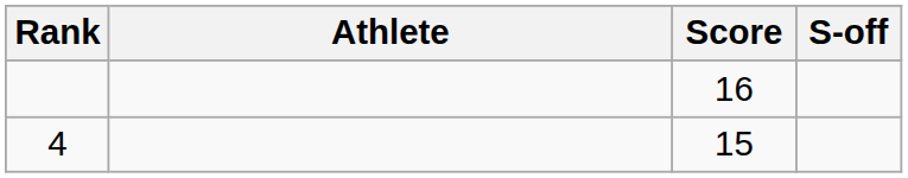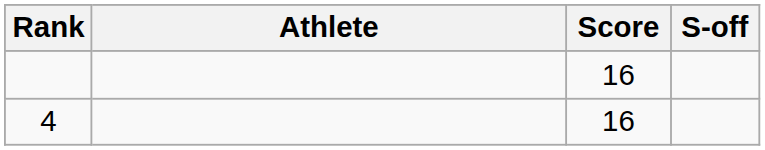 <table class="wikitable" style="text-align:center">
 <tr>
 <th width=40>Rank</th>
 <th width=250>Athlete</th>
 <th width=50>Score</th>
 <th width=40>S-off</th>
 </tr>
 <tr>
 <td></td>
 <td align=left></td>
 <td>16</td>
 <td></td>
 </tr>
 <tr>
 <td>4</td>
 <td align=left></td>
-<td>15</td>
+<td>16</td>
 <td></td>
 </tr>
 </table>
